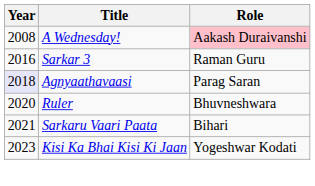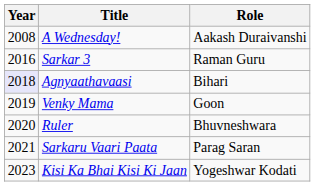 <table class="wikitable">
 <tr>
 <th>Year</th>
 <th>Title</th>
 <th>Role</th>
 </tr>
 <tr>
 <td>2008</td>
 <td><em><a href='#'>A Wednesday!</a></em></td>
-<td style="background: pink;">Aakash Duraivanshi</td>
+<td>Aakash Duraivanshi</td>
 </tr>
 <tr>
 <td>2016</td>
 <td><em><a href='#'>Sarkar 3</a></em></td>
 <td>Raman Guru</td>
 </tr>
 <tr>
 <td style="background: lavender;">2018</td>
 <td><em><a href='#'>Agnyaathavaasi</a></em></td>
-<td>Parag Saran</td>
+<td>Bihari</td>
+</tr>
+<tr>
+<td>2019</td>
+<td><em><a href='#'>Venky Mama</a></em></td>
+<td>Goon</td>
 </tr>
 <tr>
 <td>2020</td>
 <td><em><a href='#'>Ruler</a></em></td>
 <td>Bhuvneshwara</td>
 </tr>
 <tr>
 <td>2021</td>
 <td><em><a href='#'>Sarkaru Vaari Paata</a></em></td>
-<td>Bihari</td>
+<td>Parag Saran</td>
 </tr>
 <tr>
 <td>2023</td>
 <td><em><a href='#'>Kisi Ka Bhai Kisi Ki Jaan</a></em></td>
 <td>Yogeshwar Kodati</td>
 </tr>
 </table>
